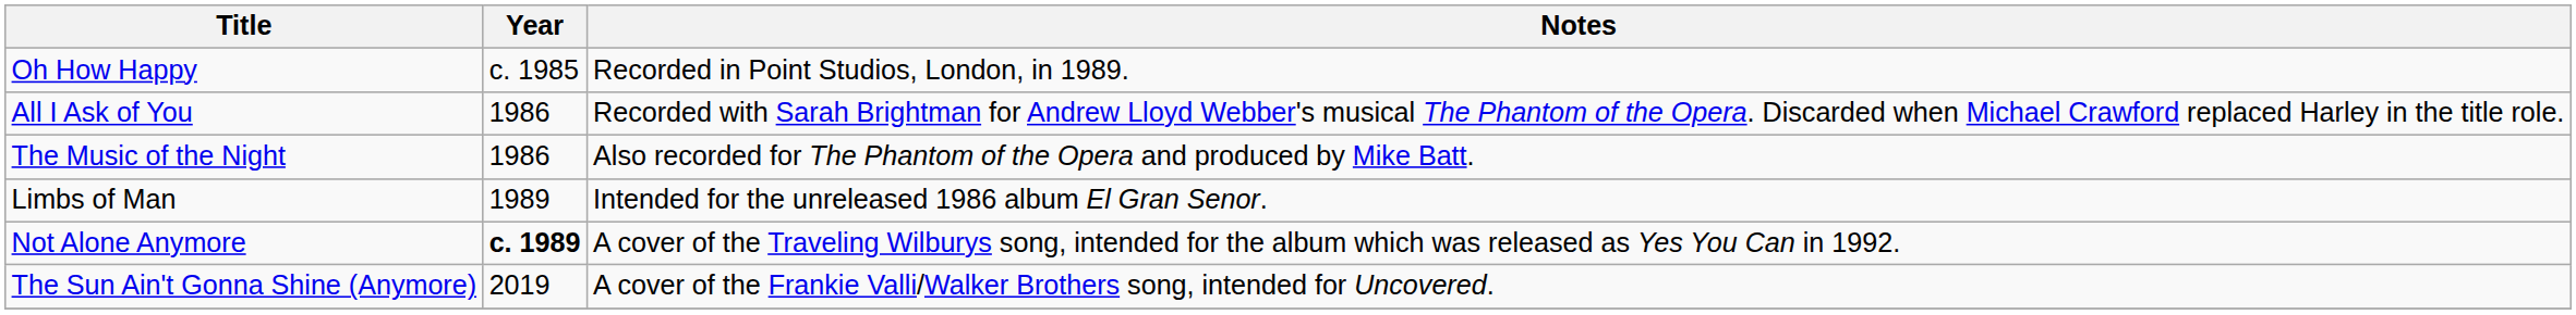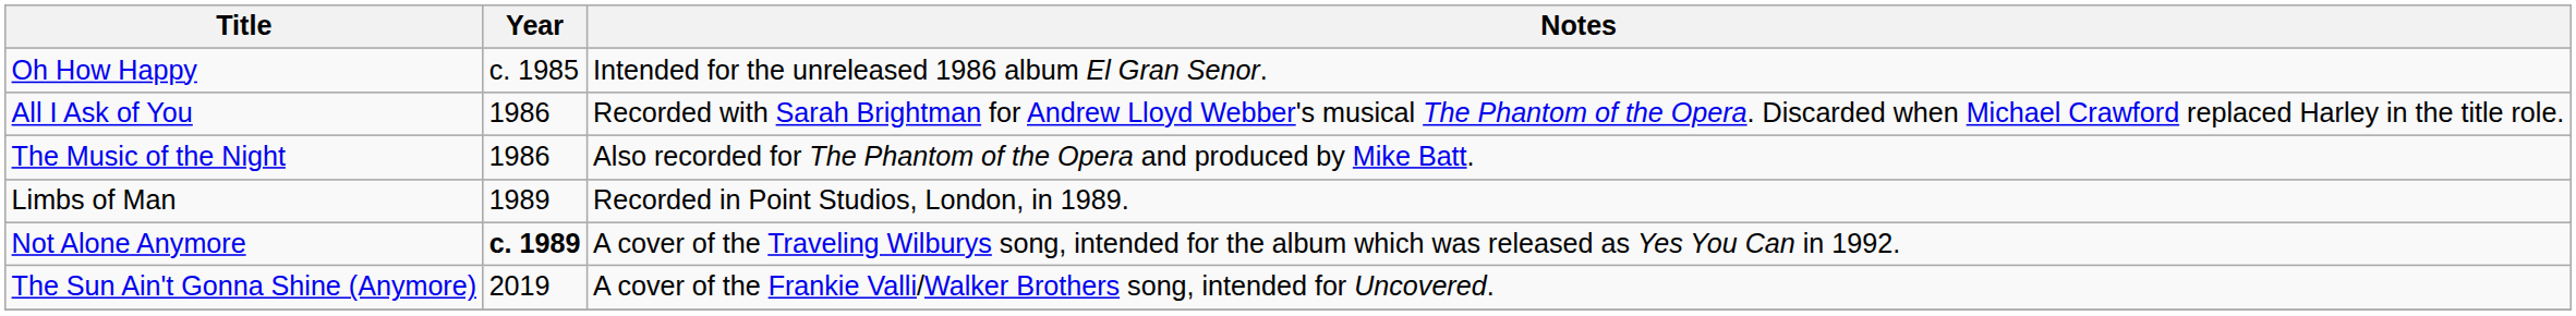 <table class="wikitable sortable">
 <tr>
 <th>Title</th>
 <th>Year</th>
 <th>Notes</th>
 </tr>
 <tr>
 <td><a href='#'>Oh How Happy</a></td>
 <td>c. 1985</td>
-<td>Recorded in Point Studios, London, in 1989.</td>
+<td>Intended for the unreleased 1986 album <em>El Gran Senor</em>.</td>
 </tr>
 <tr>
 <td><a href='#'>All I Ask of You</a></td>
 <td>1986</td>
 <td>Recorded with <a href='#'>Sarah Brightman</a> for <a href='#'>Andrew Lloyd Webber</a>'s musical <em><a href='#'>The Phantom of the Opera</a></em>. Discarded when <a href='#'>Michael Crawford</a> replaced Harley in the title role.</td>
 </tr>
 <tr>
 <td><a href='#'>The Music of the Night</a></td>
 <td>1986</td>
 <td>Also recorded for <em>The Phantom of the Opera</em> and produced by <a href='#'>Mike Batt</a>.</td>
 </tr>
 <tr>
 <td>Limbs of Man</td>
 <td>1989</td>
-<td>Intended for the unreleased 1986 album <em>El Gran Senor</em>.</td>
+<td>Recorded in Point Studios, London, in 1989.</td>
 </tr>
 <tr>
 <td><a href='#'>Not Alone Anymore</a></td>
 <td><strong>c. 1989</strong></td>
 <td>A cover of the <a href='#'>Traveling Wilburys</a> song, intended for the album which was released as <em>Yes You Can</em> in 1992.</td>
 </tr>
 <tr>
 <td><a href='#'>The Sun Ain't Gonna Shine (Anymore)</a></td>
 <td>2019</td>
 <td>A cover of the <a href='#'>Frankie Valli</a>/<a href='#'>Walker Brothers</a> song, intended for <em>Uncovered</em>.</td>
 </tr>
 <tr>
 </tr>
 </table>
